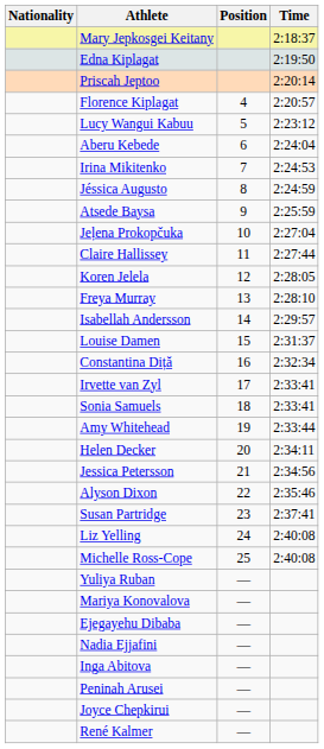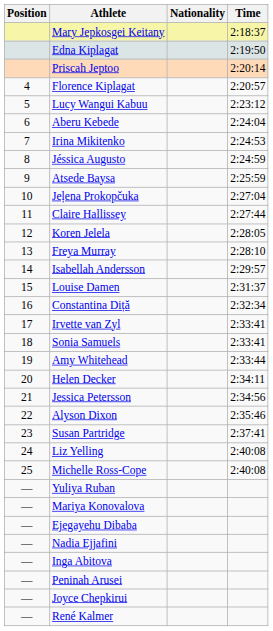 <table class="wikitable sortable">
 <tr>
+<th>Position</th>
+<th>Athlete</th>
 <th>Nationality</th>
-<th>Athlete</th>
-<th>Position</th>
 <th>Time</th>
 </tr>
 <tr bgcolor=#F7F6A8>
+<td align=center></td>
+<td><a href='#'>Mary Jepkosgei Keitany</a></td>
 <td></td>
-<td><a href='#'>Mary Jepkosgei Keitany</a></td>
-<td align=center></td>
 <td>2:18:37</td>
 </tr>
 <tr bgcolor=#DCE5E5>
+<td align=center></td>
+<td><a href='#'>Edna Kiplagat</a></td>
 <td></td>
-<td><a href='#'>Edna Kiplagat</a></td>
-<td align=center></td>
 <td>2:19:50</td>
 </tr>
 <tr bgcolor=#FFDAB9>
+<td align=center></td>
+<td><a href='#'>Priscah Jeptoo</a></td>
 <td></td>
-<td><a href='#'>Priscah Jeptoo</a></td>
-<td align=center></td>
 <td>2:20:14</td>
 </tr>
 <tr>
+<td align=center>4</td>
+<td><a href='#'>Florence Kiplagat</a></td>
 <td></td>
-<td><a href='#'>Florence Kiplagat</a></td>
-<td align=center>4</td>
 <td>2:20:57</td>
 </tr>
 <tr>
+<td align=center>5</td>
+<td><a href='#'>Lucy Wangui Kabuu</a></td>
 <td></td>
-<td><a href='#'>Lucy Wangui Kabuu</a></td>
-<td align=center>5</td>
 <td>2:23:12</td>
 </tr>
 <tr>
+<td align=center>6</td>
+<td><a href='#'>Aberu Kebede</a></td>
 <td></td>
-<td><a href='#'>Aberu Kebede</a></td>
-<td align=center>6</td>
 <td>2:24:04</td>
 </tr>
 <tr>
+<td align=center>7</td>
+<td><a href='#'>Irina Mikitenko</a></td>
 <td></td>
-<td><a href='#'>Irina Mikitenko</a></td>
-<td align=center>7</td>
 <td>2:24:53</td>
 </tr>
 <tr>
+<td align=center>8</td>
+<td><a href='#'>Jéssica Augusto</a></td>
 <td></td>
-<td><a href='#'>Jéssica Augusto</a></td>
-<td align=center>8</td>
 <td>2:24:59</td>
 </tr>
 <tr>
+<td align=center>9</td>
+<td><a href='#'>Atsede Baysa</a></td>
 <td></td>
-<td><a href='#'>Atsede Baysa</a></td>
-<td align=center>9</td>
 <td>2:25:59</td>
 </tr>
 <tr>
+<td align=center>10</td>
+<td><a href='#'>Jeļena Prokopčuka</a></td>
 <td></td>
-<td><a href='#'>Jeļena Prokopčuka</a></td>
-<td align=center>10</td>
 <td>2:27:04</td>
 </tr>
 <tr>
+<td align=center>11</td>
+<td><a href='#'>Claire Hallissey</a></td>
 <td></td>
-<td><a href='#'>Claire Hallissey</a></td>
-<td align=center>11</td>
 <td>2:27:44</td>
 </tr>
 <tr>
+<td align=center>12</td>
+<td><a href='#'>Koren Jelela</a></td>
 <td></td>
-<td><a href='#'>Koren Jelela</a></td>
-<td align=center>12</td>
 <td>2:28:05</td>
 </tr>
 <tr>
+<td align=center>13</td>
+<td><a href='#'>Freya Murray</a></td>
 <td></td>
-<td><a href='#'>Freya Murray</a></td>
-<td align=center>13</td>
 <td>2:28:10</td>
 </tr>
 <tr>
+<td align=center>14</td>
+<td><a href='#'>Isabellah Andersson</a></td>
 <td></td>
-<td><a href='#'>Isabellah Andersson</a></td>
-<td align=center>14</td>
 <td>2:29:57</td>
 </tr>
 <tr>
+<td align=center>15</td>
+<td><a href='#'>Louise Damen</a></td>
 <td></td>
-<td><a href='#'>Louise Damen</a></td>
-<td align=center>15</td>
 <td>2:31:37</td>
 </tr>
 <tr>
+<td align=center>16</td>
+<td><a href='#'>Constantina Diță</a></td>
 <td></td>
-<td><a href='#'>Constantina Diță</a></td>
-<td align=center>16</td>
 <td>2:32:34</td>
 </tr>
 <tr>
+<td align=center>17</td>
+<td><a href='#'>Irvette van Zyl</a></td>
 <td></td>
-<td><a href='#'>Irvette van Zyl</a></td>
-<td align=center>17</td>
 <td>2:33:41</td>
 </tr>
 <tr>
+<td align=center>18</td>
+<td><a href='#'>Sonia Samuels</a></td>
 <td></td>
-<td><a href='#'>Sonia Samuels</a></td>
-<td align=center>18</td>
 <td>2:33:41</td>
 </tr>
 <tr>
+<td align=center>19</td>
+<td><a href='#'>Amy Whitehead</a></td>
 <td></td>
-<td><a href='#'>Amy Whitehead</a></td>
-<td align=center>19</td>
 <td>2:33:44</td>
 </tr>
 <tr>
+<td align=center>20</td>
+<td><a href='#'>Helen Decker</a></td>
 <td></td>
-<td><a href='#'>Helen Decker</a></td>
-<td align=center>20</td>
 <td>2:34:11</td>
 </tr>
 <tr>
+<td align=center>21</td>
+<td><a href='#'>Jessica Petersson</a></td>
 <td></td>
-<td><a href='#'>Jessica Petersson</a></td>
-<td align=center>21</td>
 <td>2:34:56</td>
 </tr>
 <tr>
+<td align=center>22</td>
+<td><a href='#'>Alyson Dixon</a></td>
 <td></td>
-<td><a href='#'>Alyson Dixon</a></td>
-<td align=center>22</td>
 <td>2:35:46</td>
 </tr>
 <tr>
+<td align=center>23</td>
+<td><a href='#'>Susan Partridge</a></td>
 <td></td>
-<td><a href='#'>Susan Partridge</a></td>
-<td align=center>23</td>
 <td>2:37:41</td>
 </tr>
 <tr>
+<td align=center>24</td>
+<td><a href='#'>Liz Yelling</a></td>
 <td></td>
-<td><a href='#'>Liz Yelling</a></td>
-<td align=center>24</td>
 <td>2:40:08</td>
 </tr>
 <tr>
+<td align=center>25</td>
+<td><a href='#'>Michelle Ross-Cope</a></td>
 <td></td>
-<td><a href='#'>Michelle Ross-Cope</a></td>
-<td align=center>25</td>
 <td>2:40:08</td>
 </tr>
 <tr>
+<td align=center>—</td>
+<td><a href='#'>Yuliya Ruban</a></td>
 <td></td>
-<td><a href='#'>Yuliya Ruban</a></td>
-<td align=center>—</td>
 <td></td>
 </tr>
 <tr>
+<td align=center>—</td>
+<td><a href='#'>Mariya Konovalova</a></td>
 <td></td>
-<td><a href='#'>Mariya Konovalova</a></td>
-<td align=center>—</td>
 <td></td>
 </tr>
 <tr>
+<td align=center>—</td>
+<td><a href='#'>Ejegayehu Dibaba</a></td>
 <td></td>
-<td><a href='#'>Ejegayehu Dibaba</a></td>
-<td align=center>—</td>
 <td></td>
 </tr>
 <tr>
+<td align=center>—</td>
+<td><a href='#'>Nadia Ejjafini</a></td>
 <td></td>
-<td><a href='#'>Nadia Ejjafini</a></td>
-<td align=center>—</td>
 <td></td>
 </tr>
 <tr>
+<td align=center>—</td>
+<td><a href='#'>Inga Abitova</a></td>
 <td></td>
-<td><a href='#'>Inga Abitova</a></td>
-<td align=center>—</td>
 <td></td>
 </tr>
 <tr>
+<td align=center>—</td>
+<td><a href='#'>Peninah Arusei</a></td>
 <td></td>
-<td><a href='#'>Peninah Arusei</a></td>
-<td align=center>—</td>
 <td></td>
 </tr>
 <tr>
+<td align=center>—</td>
+<td><a href='#'>Joyce Chepkirui</a></td>
 <td></td>
-<td><a href='#'>Joyce Chepkirui</a></td>
-<td align=center>—</td>
 <td></td>
 </tr>
 <tr>
+<td align=center>—</td>
+<td><a href='#'>René Kalmer</a></td>
 <td></td>
-<td><a href='#'>René Kalmer</a></td>
-<td align=center>—</td>
 <td></td>
 </tr>
 </table>
